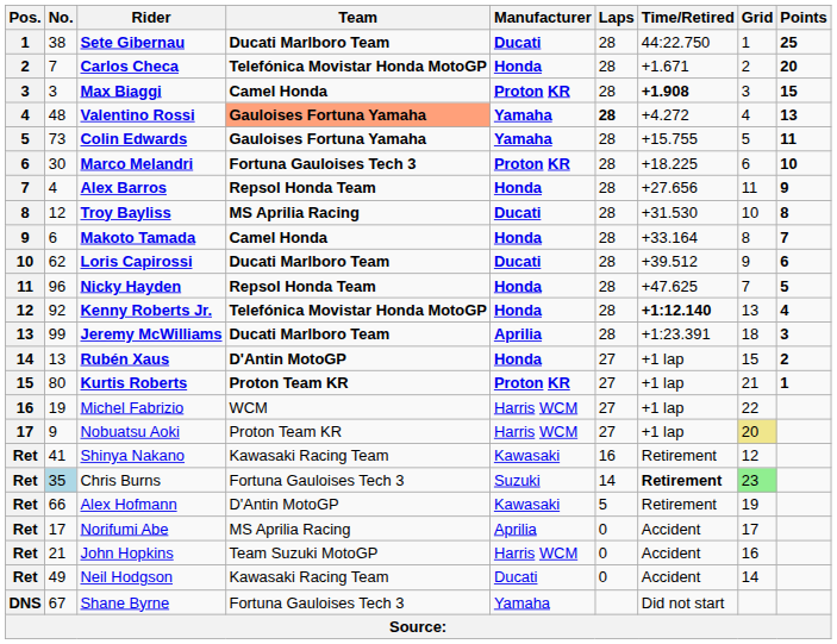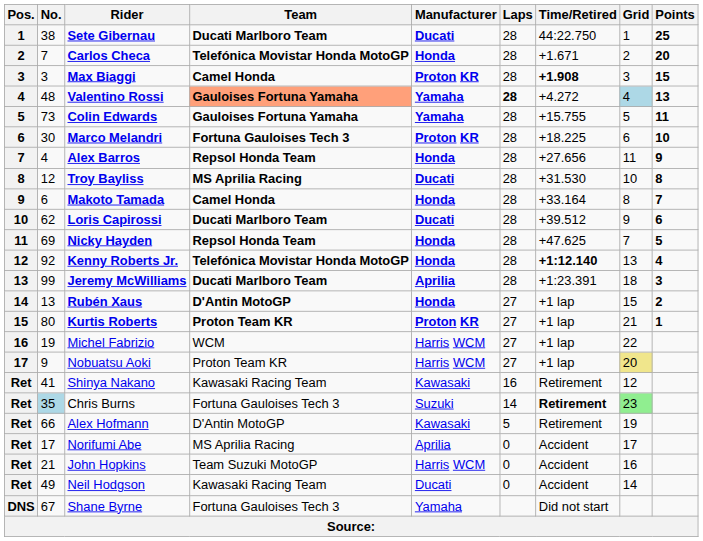 <table class="wikitable" style="font-size: 95%;">
 <tr>
 <th>Pos.</th>
 <th>No.</th>
 <th>Rider</th>
 <th>Team</th>
 <th>Manufacturer</th>
 <th>Laps</th>
 <th>Time/Retired</th>
 <th>Grid</th>
 <th>Points</th>
 </tr>
 <tr>
 <th>1</th>
 <td>38</td>
 <td> <strong><a href='#'>Sete Gibernau</a></strong></td>
 <td><strong>Ducati Marlboro Team</strong></td>
 <td><strong><a href='#'>Ducati</a></strong></td>
 <td>28</td>
 <td>44:22.750</td>
 <td>1</td>
 <td><strong>25</strong></td>
 </tr>
 <tr>
 <th>2</th>
 <td>7</td>
 <td> <strong><a href='#'>Carlos Checa</a></strong></td>
 <td><strong>Telefónica Movistar Honda MotoGP</strong></td>
 <td><strong><a href='#'>Honda</a></strong></td>
 <td>28</td>
 <td>+1.671</td>
 <td>2</td>
 <td><strong>20</strong></td>
 </tr>
 <tr>
 <th>3</th>
 <td>3</td>
 <td> <strong><a href='#'>Max Biaggi</a></strong></td>
 <td><strong>Camel Honda</strong></td>
 <td><strong><a href='#'>Proton</a> <a href='#'>KR</a></strong></td>
 <td>28</td>
 <td><strong>+1.908</strong></td>
 <td>3</td>
 <td><strong>15</strong></td>
 </tr>
 <tr>
 <th>4</th>
 <td>48</td>
 <td> <strong><a href='#'>Valentino Rossi</a></strong></td>
 <td style="background: lightsalmon;"><strong>Gauloises Fortuna Yamaha</strong></td>
 <td><strong><a href='#'>Yamaha</a></strong></td>
 <td><strong>28</strong></td>
 <td>+4.272</td>
-<td>4</td>
+<td style="background: lightblue;">4</td>
 <td><strong>13</strong></td>
 </tr>
 <tr>
 <th>5</th>
 <td>73</td>
 <td> <strong><a href='#'>Colin Edwards</a></strong></td>
 <td><strong>Gauloises Fortuna Yamaha</strong></td>
 <td><strong><a href='#'>Yamaha</a></strong></td>
 <td>28</td>
 <td>+15.755</td>
 <td>5</td>
 <td><strong>11</strong></td>
 </tr>
 <tr>
 <th>6</th>
 <td>30</td>
 <td> <strong><a href='#'>Marco Melandri</a></strong></td>
 <td><strong>Fortuna Gauloises Tech 3</strong></td>
 <td><strong><a href='#'>Proton</a> <a href='#'>KR</a></strong></td>
 <td>28</td>
 <td>+18.225</td>
 <td>6</td>
 <td><strong>10</strong></td>
 </tr>
 <tr>
 <th>7</th>
 <td>4</td>
 <td> <strong><a href='#'>Alex Barros</a></strong></td>
 <td><strong>Repsol Honda Team</strong></td>
 <td><strong><a href='#'>Honda</a></strong></td>
 <td>28</td>
 <td>+27.656</td>
 <td>11</td>
 <td><strong>9</strong></td>
 </tr>
 <tr>
 <th>8</th>
 <td>12</td>
 <td> <strong><a href='#'>Troy Bayliss</a></strong></td>
 <td><strong>MS Aprilia Racing</strong></td>
 <td><strong><a href='#'>Ducati</a></strong></td>
 <td>28</td>
 <td>+31.530</td>
 <td>10</td>
 <td><strong>8</strong></td>
 </tr>
 <tr>
 <th>9</th>
 <td>6</td>
 <td> <strong><a href='#'>Makoto Tamada</a></strong></td>
 <td><strong>Camel Honda</strong></td>
 <td><strong><a href='#'>Honda</a></strong></td>
 <td>28</td>
 <td>+33.164</td>
 <td>8</td>
 <td><strong>7</strong></td>
 </tr>
 <tr>
 <th>10</th>
 <td>62</td>
 <td> <strong><a href='#'>Loris Capirossi</a></strong></td>
 <td><strong>Ducati Marlboro Team</strong></td>
 <td><strong><a href='#'>Ducati</a></strong></td>
 <td>28</td>
 <td>+39.512</td>
 <td>9</td>
 <td><strong>6</strong></td>
 </tr>
 <tr>
 <th>11</th>
-<td>96</td>
+<td>69</td>
 <td> <strong><a href='#'>Nicky Hayden</a></strong></td>
 <td><strong>Repsol Honda Team</strong></td>
 <td><strong><a href='#'>Honda</a></strong></td>
 <td>28</td>
 <td>+47.625</td>
 <td>7</td>
 <td><strong>5</strong></td>
 </tr>
 <tr>
 <th>12</th>
 <td>92</td>
 <td> <strong><a href='#'>Kenny Roberts Jr.</a></strong></td>
 <td><strong>Telefónica Movistar Honda MotoGP</strong></td>
 <td><strong><a href='#'>Honda</a></strong></td>
 <td>28</td>
 <td><strong>+1:12.140</strong></td>
 <td>13</td>
 <td><strong>4</strong></td>
 </tr>
 <tr>
 <th>13</th>
 <td>99</td>
 <td> <strong><a href='#'>Jeremy McWilliams</a></strong></td>
 <td><strong>Ducati Marlboro Team</strong></td>
 <td><strong><a href='#'>Aprilia</a></strong></td>
 <td>28</td>
 <td>+1:23.391</td>
 <td>18</td>
 <td><strong>3</strong></td>
 </tr>
 <tr>
 <th>14</th>
 <td>13</td>
 <td> <strong><a href='#'>Rubén Xaus</a></strong></td>
 <td><strong>D'Antin MotoGP</strong></td>
 <td><strong><a href='#'>Honda</a></strong></td>
 <td>27</td>
 <td>+1 lap</td>
 <td>15</td>
 <td><strong>2</strong></td>
 </tr>
 <tr>
 <th>15</th>
 <td>80</td>
 <td> <strong><a href='#'>Kurtis Roberts</a></strong></td>
 <td><strong>Proton Team KR</strong></td>
 <td><strong><a href='#'>Proton</a> <a href='#'>KR</a></strong></td>
 <td>27</td>
 <td>+1 lap</td>
 <td>21</td>
 <td><strong>1</strong></td>
 </tr>
 <tr>
 <th>16</th>
 <td>19</td>
 <td> <a href='#'>Michel Fabrizio</a></td>
 <td>WCM</td>
 <td><a href='#'>Harris</a> <a href='#'>WCM</a></td>
 <td>27</td>
 <td>+1 lap</td>
 <td>22</td>
 <td></td>
 </tr>
 <tr>
 <th>17</th>
 <td>9</td>
 <td> <a href='#'>Nobuatsu Aoki</a></td>
 <td>Proton Team KR</td>
 <td><a href='#'>Harris</a> <a href='#'>WCM</a></td>
 <td>27</td>
 <td>+1 lap</td>
 <td style="background: khaki;">20</td>
 <td></td>
 </tr>
 <tr>
 <th>Ret</th>
 <td>41</td>
 <td> <a href='#'>Shinya Nakano</a></td>
 <td>Kawasaki Racing Team</td>
 <td><a href='#'>Kawasaki</a></td>
 <td>16</td>
 <td>Retirement</td>
 <td>12</td>
 <td></td>
 </tr>
 <tr>
 <th>Ret</th>
 <td style="background: lightblue;">35</td>
 <td> Chris Burns</td>
 <td>Fortuna Gauloises Tech 3</td>
 <td><a href='#'>Suzuki</a></td>
 <td>14</td>
 <td><strong>Retirement</strong></td>
 <td style="background: lightgreen;">23</td>
 <td></td>
 </tr>
 <tr>
 <th>Ret</th>
 <td>66</td>
 <td> <a href='#'>Alex Hofmann</a></td>
 <td>D'Antin MotoGP</td>
 <td><a href='#'>Kawasaki</a></td>
 <td>5</td>
 <td>Retirement</td>
 <td>19</td>
 <td></td>
 </tr>
 <tr>
 <th>Ret</th>
 <td>17</td>
 <td> <a href='#'>Norifumi Abe</a></td>
 <td>MS Aprilia Racing</td>
 <td><a href='#'>Aprilia</a></td>
 <td>0</td>
 <td>Accident</td>
 <td>17</td>
 <td></td>
 </tr>
 <tr>
 <th>Ret</th>
 <td>21</td>
 <td> <a href='#'>John Hopkins</a></td>
 <td>Team Suzuki MotoGP</td>
 <td><a href='#'>Harris</a> <a href='#'>WCM</a></td>
 <td>0</td>
 <td>Accident</td>
 <td>16</td>
 <td></td>
 </tr>
 <tr>
 <th>Ret</th>
 <td>49</td>
 <td> <a href='#'>Neil Hodgson</a></td>
 <td>Kawasaki Racing Team</td>
 <td><a href='#'>Ducati</a></td>
 <td>0</td>
 <td>Accident</td>
 <td>14</td>
 <td></td>
 </tr>
 <tr>
 <th>DNS</th>
 <td>67</td>
 <td> <a href='#'>Shane Byrne</a></td>
 <td>Fortuna Gauloises Tech 3</td>
 <td><a href='#'>Yamaha</a></td>
 <td></td>
 <td>Did not start</td>
 <td></td>
 <td></td>
 </tr>
 <tr>
 <th colspan=9>Source: </th>
 </tr>
 </table>
